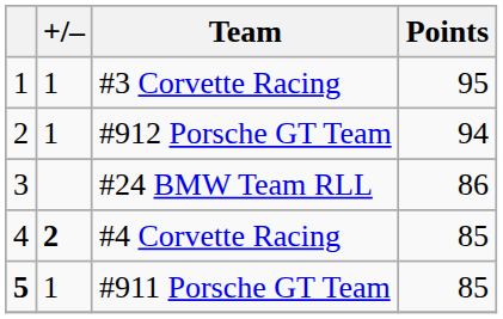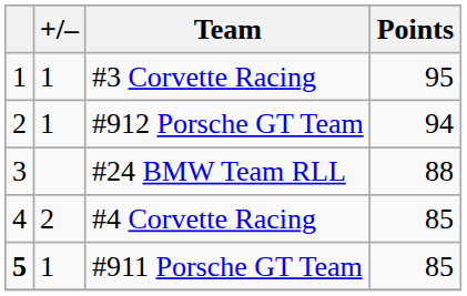 <table class="wikitable" style="font-size: 95%;">
 <tr>
 <th scope="col"></th>
 <th scope="col">+/–</th>
 <th scope="col">Team</th>
 <th scope="col">Points</th>
 </tr>
 <tr>
 <td align=center>1</td>
 <td align="left"> 1</td>
 <td> #3 <a href='#'>Corvette Racing</a></td>
 <td align=right>95</td>
 </tr>
 <tr>
 <td align=center>2</td>
 <td align="left"> 1</td>
 <td> #912 <a href='#'>Porsche GT Team</a></td>
 <td align=right>94</td>
 </tr>
 <tr>
 <td align=center>3</td>
 <td align="left"></td>
 <td> #24 <a href='#'>BMW Team RLL</a></td>
-<td align=right>86</td>
+<td align=right>88</td>
 </tr>
 <tr>
 <td align=center>4</td>
-<td align="left"><strong> 2</strong></td>
+<td align="left"> 2</td>
 <td> #4 <a href='#'>Corvette Racing</a></td>
 <td align=right>85</td>
 </tr>
 <tr>
 <td align=center><strong>5</strong></td>
 <td align="left"> 1</td>
 <td> #911 <a href='#'>Porsche GT Team</a></td>
 <td align=right>85</td>
 </tr>
 <tr>
 </tr>
 </table>
